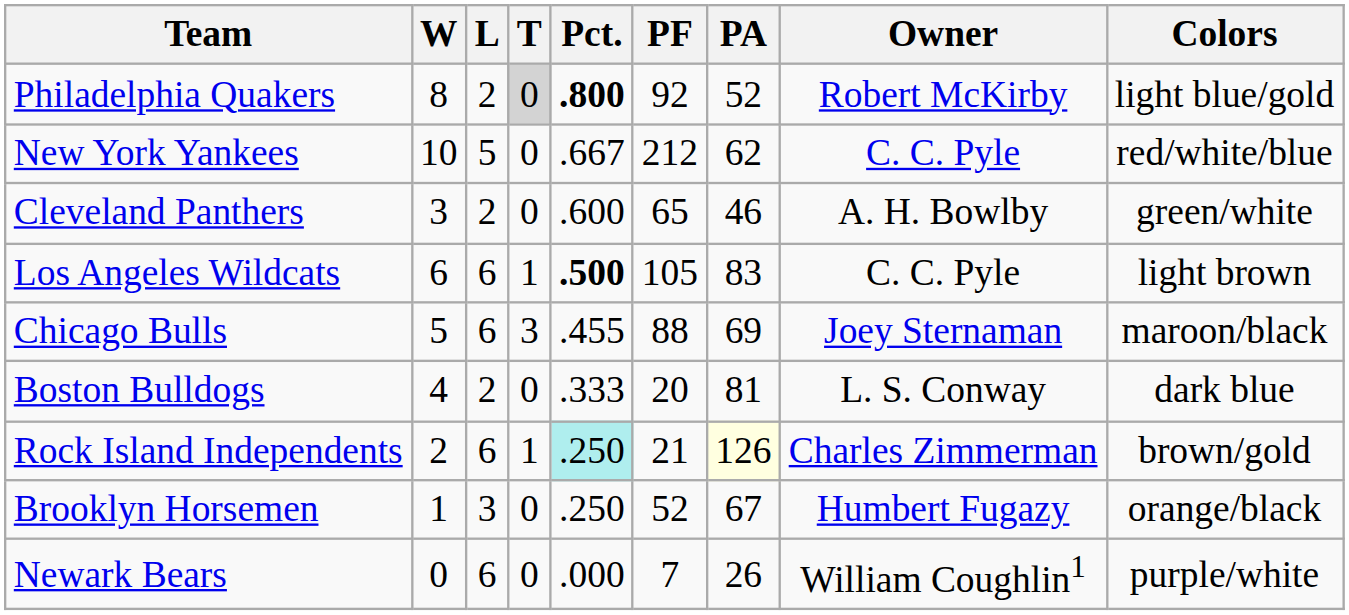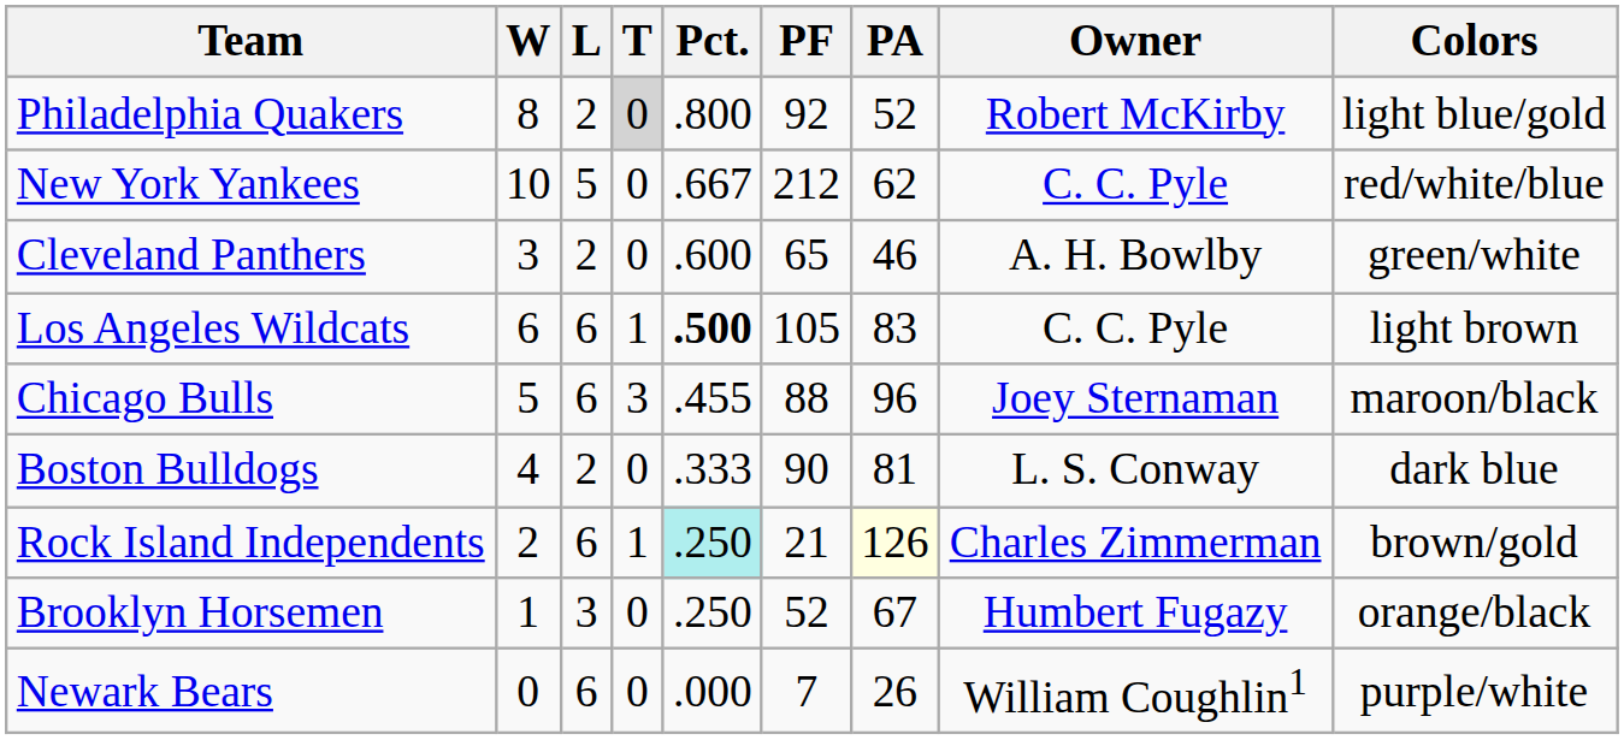 <table class="wikitable">
 <tr>
 <th>Team</th>
 <th>W</th>
 <th>L</th>
 <th>T</th>
 <th>Pct.</th>
 <th>PF</th>
 <th>PA</th>
 <th>Owner</th>
 <th>Colors</th>
 </tr>
 <tr align="center">
 <td align="left"><a href='#'>Philadelphia Quakers</a></td>
 <td>8</td>
 <td>2</td>
 <td style="background: lightgrey;">0</td>
-<td><strong>.800</strong></td>
+<td>.800</td>
 <td>92</td>
 <td>52</td>
 <td><a href='#'>Robert McKirby</a></td>
 <td>light blue/gold</td>
 </tr>
 <tr align="center">
 <td align="left"><a href='#'>New York Yankees</a></td>
 <td>10</td>
 <td>5</td>
 <td>0</td>
 <td>.667</td>
 <td>212</td>
 <td>62</td>
 <td><a href='#'>C. C. Pyle</a></td>
 <td>red/white/blue</td>
 </tr>
 <tr align="center">
 <td align="left"><a href='#'>Cleveland Panthers</a></td>
 <td>3</td>
 <td>2</td>
 <td>0</td>
 <td>.600</td>
 <td>65</td>
 <td>46</td>
 <td>A. H. Bowlby</td>
 <td>green/white</td>
 </tr>
 <tr align="center">
 <td align="left"><a href='#'>Los Angeles Wildcats</a></td>
 <td>6</td>
 <td>6</td>
 <td>1</td>
 <td><strong>.500</strong></td>
 <td>105</td>
 <td>83</td>
 <td>C. C. Pyle</td>
 <td>light brown</td>
 </tr>
 <tr align="center">
 <td align="left"><a href='#'>Chicago Bulls</a></td>
 <td>5</td>
 <td>6</td>
 <td>3</td>
 <td>.455</td>
 <td>88</td>
-<td>69</td>
+<td>96</td>
 <td><a href='#'>Joey Sternaman</a></td>
 <td>maroon/black</td>
 </tr>
 <tr align="center">
 <td align="left"><a href='#'>Boston Bulldogs</a></td>
 <td>4</td>
 <td>2</td>
 <td>0</td>
 <td>.333</td>
-<td>20</td>
+<td>90</td>
 <td>81</td>
 <td>L. S. Conway</td>
 <td>dark blue</td>
 </tr>
 <tr align="center">
 <td align="left"><a href='#'>Rock Island Independents</a></td>
 <td>2</td>
 <td>6</td>
 <td>1</td>
 <td style="background: paleturquoise;">.250</td>
 <td>21</td>
 <td style="background: lightyellow;">126</td>
 <td><a href='#'>Charles Zimmerman</a></td>
 <td>brown/gold</td>
 </tr>
 <tr align="center">
 <td align="left"><a href='#'>Brooklyn Horsemen</a></td>
 <td>1</td>
 <td>3</td>
 <td>0</td>
 <td>.250</td>
 <td>52</td>
 <td>67</td>
 <td><a href='#'>Humbert Fugazy</a></td>
 <td>orange/black</td>
 </tr>
 <tr align="center">
 <td align="left"><a href='#'>Newark Bears</a></td>
 <td>0</td>
 <td>6</td>
 <td>0</td>
 <td>.000</td>
 <td>7</td>
 <td>26</td>
 <td>William Coughlin<sup>1</sup></td>
 <td>purple/white</td>
 </tr>
 </table>
